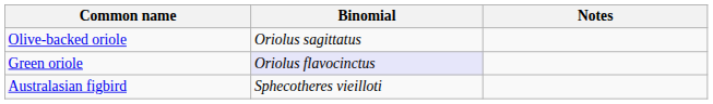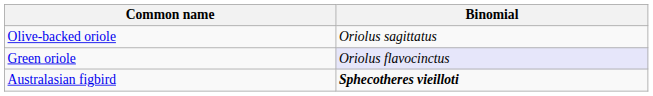 <table style="width:60%;" class="wikitable">
 <tr>
 <th width=35%>Common name</th>
 <th width=33%>Binomial</th>
-<th width=32%>Notes</th>
 </tr>
 <tr>
 <td><a href='#'>Olive-backed oriole</a></td>
 <td><em>Oriolus sagittatus</em></td>
-<td></td>
 </tr>
 <tr>
 <td><a href='#'>Green oriole</a></td>
 <td style="background: lavender;"><em>Oriolus flavocinctus</em></td>
-<td></td>
 </tr>
 <tr>
 <td><a href='#'>Australasian figbird</a></td>
-<td><em>Sphecotheres vieilloti</em></td>
-<td></td>
+<td><strong><em>Sphecotheres vieilloti</em></strong></td>
 </tr>
 </table>
